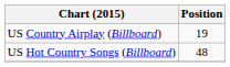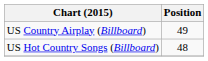 <table class="wikitable sortable">
 <tr>
 <th scope="col">Chart (2015)</th>
 <th scope="col">Position</th>
 </tr>
 <tr>
 <td>US <a href='#'>Country Airplay</a> (<em><a href='#'>Billboard</a></em>)</td>
-<td align="center">19</td>
+<td align="center">49</td>
 </tr>
 <tr>
 <td>US <a href='#'>Hot Country Songs</a> (<em><a href='#'>Billboard</a></em>)</td>
 <td align="center">48</td>
 </tr>
 <tr>
 </tr>
 </table>
